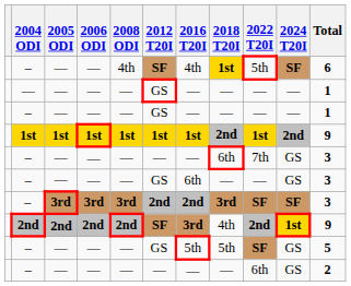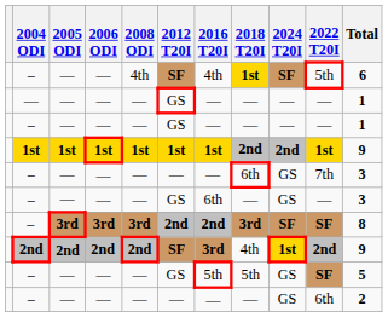 <table class="wikitable" style="text-align: center;">
 <tr>
 <th></th>
 <th><br><a href='#'>2004</a><br><a href='#'>ODI</a></th>
 <th><br><a href='#'>2005</a><br><a href='#'>ODI</a></th>
 <th><br><a href='#'>2006</a><br><a href='#'>ODI</a></th>
 <th><br><a href='#'>2008</a><br><a href='#'>ODI</a></th>
 <th><br><a href='#'>2012</a><br><a href='#'>T20I</a></th>
 <th><br><a href='#'>2016</a><br><a href='#'>T20I</a></th>
 <th><br><a href='#'>2018</a><br><a href='#'>T20I</a></th>
+<th><br><a href='#'>2024</a><br><a href='#'>T20I</a></th>
 <th><br><a href='#'>2022</a><br><a href='#'>T20I</a></th>
-<th><br><a href='#'>2024</a><br><a href='#'>T20I</a></th>
 <th>Total</th>
 </tr>
 <tr>
 <td align=left></td>
 <td>–</td>
 <td>—</td>
 <td>—</td>
 <td>4th</td>
 <td bgcolor=#cc9966><strong>SF</strong></td>
 <td>4th</td>
 <td bgcolor="gold"><strong>1st</strong></td>
+<td bgcolor=#cc9966><strong>SF</strong></td>
 <td style="border: 3px solid red">5th</td>
-<td bgcolor=#cc9966><strong>SF</strong></td>
 <td><strong>6</strong></td>
 </tr>
 <tr>
 <td align=left></td>
 <td>—</td>
 <td>—</td>
 <td>—</td>
 <td>—</td>
 <td style="border: 3px solid red">GS</td>
 <td>—</td>
 <td>—</td>
 <td>—</td>
 <td>—</td>
 <td><strong>1</strong></td>
 </tr>
 <tr>
 <td align=left></td>
 <td>–</td>
 <td>—</td>
 <td>—</td>
 <td>—</td>
 <td>GS</td>
 <td>—</td>
 <td>—</td>
 <td>—</td>
 <td>—</td>
 <td><strong>1</strong></td>
 </tr>
 <tr>
 <td align=left></td>
 <td bgcolor="gold"><strong>1st</strong></td>
 <td bgcolor="gold"><strong>1st</strong></td>
 <td style="border: 3px solid red" bgcolor="gold"><strong>1st</strong></td>
 <td bgcolor="gold"><strong>1st</strong></td>
 <td bgcolor="gold"><strong>1st</strong></td>
 <td bgcolor="gold"><strong>1st</strong></td>
 <td bgcolor="silver"><strong>2nd</strong></td>
+<td bgcolor="silver"><strong>2nd</strong></td>
 <td bgcolor="gold"><strong>1st</strong></td>
-<td bgcolor="silver"><strong>2nd</strong></td>
 <td><strong>9</strong></td>
 </tr>
 <tr>
 <td align=left></td>
 <td>–</td>
 <td>—</td>
 <td>—</td>
 <td>—</td>
 <td>—</td>
 <td>—</td>
 <td style="border: 3px solid red">6th</td>
+<td>GS</td>
 <td>7th</td>
-<td>GS</td>
 <td><strong>3</strong></td>
 </tr>
 <tr>
 <td align=left></td>
 <td>–</td>
 <td>—</td>
 <td>—</td>
 <td>—</td>
 <td>GS</td>
 <td>6th</td>
 <td>—</td>
+<td>GS</td>
 <td>—</td>
-<td>GS</td>
 <td><strong>3</strong></td>
 </tr>
 <tr>
 <td align=left></td>
 <td>–</td>
 <td style="border: 3px solid red" bgcolor=#cc9966><strong>3rd</strong></td>
 <td bgcolor=#cc9966><strong>3rd</strong></td>
 <td bgcolor=#cc9966><strong>3rd</strong></td>
 <td bgcolor="silver"><strong>2nd</strong></td>
 <td bgcolor="silver"><strong>2nd</strong></td>
 <td bgcolor=#cc9966><strong>3rd</strong></td>
 <td bgcolor=#cc9966><strong>SF</strong></td>
 <td bgcolor=#cc9966><strong>SF</strong></td>
-<td><strong>3</strong></td>
+<td><strong>8</strong></td>
 </tr>
 <tr>
 <td align=left></td>
 <td style="border: 3px solid red" bgcolor="silver"><strong>2nd</strong></td>
 <td bgcolor="silver"><strong>2nd</strong></td>
 <td bgcolor="silver"><strong>2nd</strong></td>
 <td style="border: 3px solid red" bgcolor="silver"><strong>2nd</strong></td>
 <td bgcolor=#cc9966><strong>SF</strong></td>
 <td bgcolor=#cc9966><strong>3rd</strong></td>
 <td>4th</td>
+<td style="border: 3px solid red" bgcolor="gold"><strong>1st</strong></td>
 <td bgcolor="silver"><strong>2nd</strong></td>
-<td style="border: 3px solid red" bgcolor="gold"><strong>1st</strong></td>
 <td><strong>9</strong></td>
 </tr>
 <tr>
 <td align=left></td>
 <td>–</td>
 <td>—</td>
 <td>—</td>
 <td>—</td>
 <td>GS</td>
 <td style="border: 3px solid red">5th</td>
 <td>5th</td>
+<td>GS</td>
 <td bgcolor=#cc9966><strong>SF</strong></td>
-<td>GS</td>
 <td><strong>5</strong></td>
 </tr>
 <tr>
 <td align=left></td>
 <td>–</td>
 <td>—</td>
 <td>—</td>
 <td>—</td>
 <td>—</td>
 <td>—</td>
 <td>—</td>
+<td>GS</td>
 <td>6th</td>
-<td>GS</td>
 <td><strong>2</strong></td>
 </tr>
 </table>
